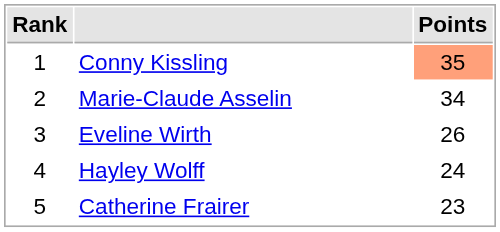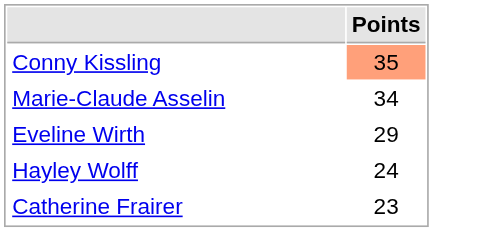 <table cellspacing="1" cellpadding="3" style="border:1px solid #AAAAAA;font-size:86%">
 <tr bgcolor="#E4E4E4">
-<th style="border-bottom:1px solid #AAAAAA" width=10>Rank</th>
 <th style="border-bottom:1px solid #AAAAAA" width=200></th>
 <th style="border-bottom:1px solid #AAAAAA" width=20>Points</th>
 </tr>
 <tr>
-<td align="center">1</td>
 <td> <a href='#'>Conny Kissling</a></td>
 <td align=center style="background: lightsalmon;">35</td>
 </tr>
 <tr>
-<td align="center">2</td>
 <td> <a href='#'>Marie-Claude Asselin</a></td>
 <td align=center>34</td>
 </tr>
 <tr>
-<td align="center">3</td>
 <td> <a href='#'>Eveline Wirth</a></td>
-<td align=center>26</td>
+<td align=center>29</td>
 </tr>
 <tr>
-<td align="center">4</td>
 <td> <a href='#'>Hayley Wolff</a></td>
 <td align=center>24</td>
 </tr>
 <tr>
-<td align="center">5</td>
 <td> <a href='#'>Catherine Frairer</a></td>
 <td align=center>23</td>
 </tr>
 </table>
